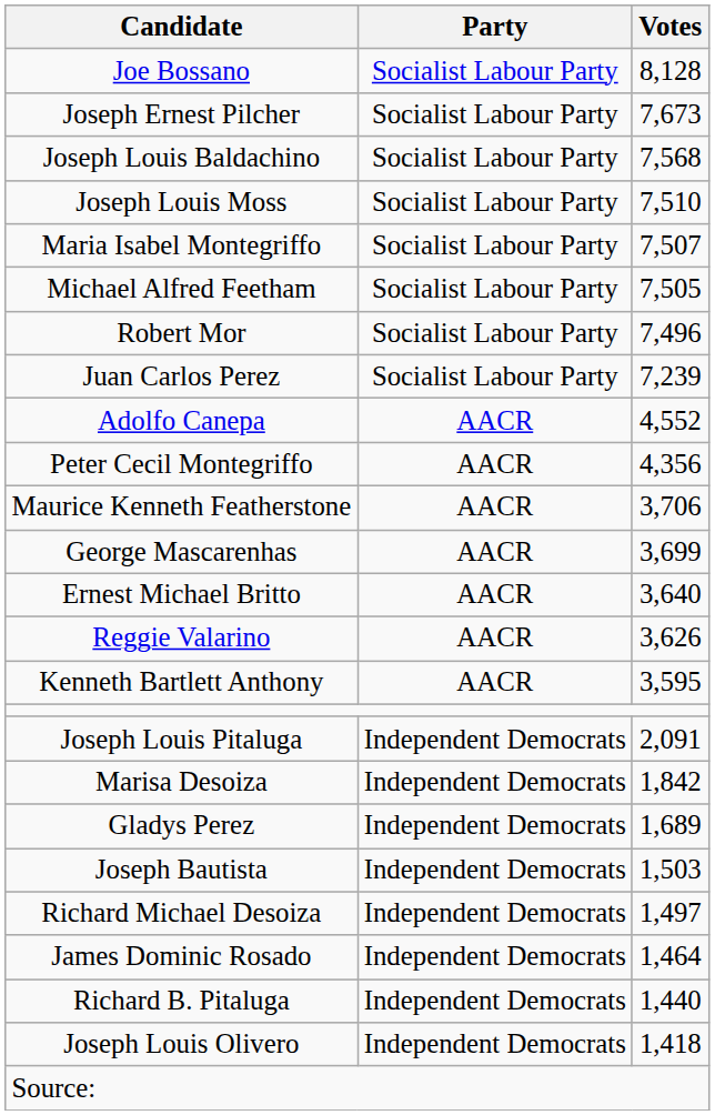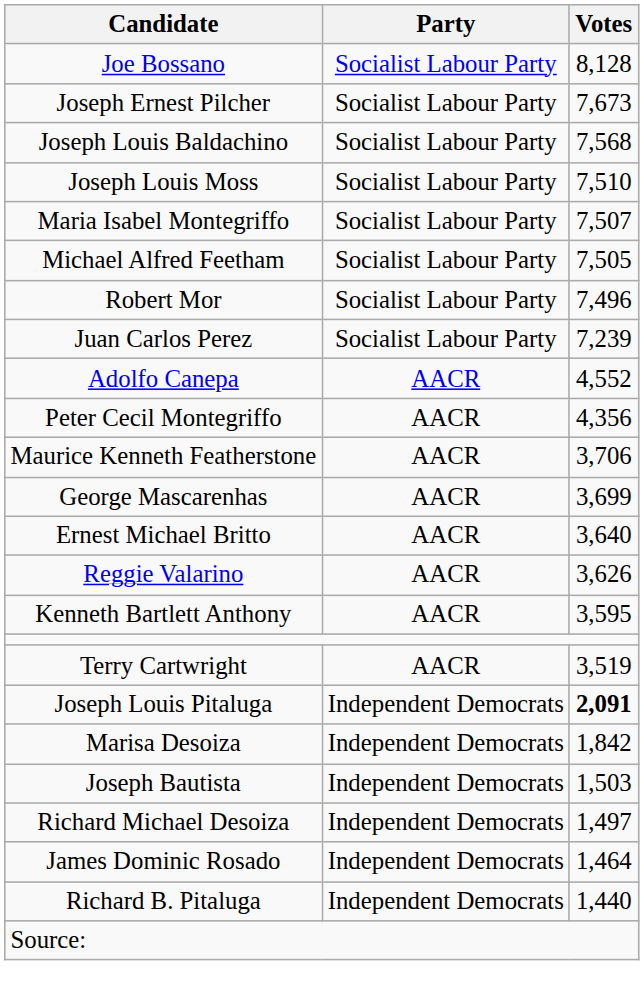 <table class="wikitable" style=text-align:center>
 <tr>
 <th>Candidate</th>
 <th>Party</th>
 <th>Votes</th>
 </tr>
 <tr>
 <td><a href='#'>Joe Bossano</a></td>
 <td><a href='#'>Socialist Labour Party</a></td>
 <td>8,128</td>
 </tr>
 <tr>
 <td>Joseph Ernest Pilcher</td>
 <td>Socialist Labour Party</td>
 <td>7,673</td>
 </tr>
 <tr>
 <td>Joseph Louis Baldachino</td>
 <td>Socialist Labour Party</td>
 <td>7,568</td>
 </tr>
 <tr>
 <td>Joseph Louis Moss</td>
 <td>Socialist Labour Party</td>
 <td>7,510</td>
 </tr>
 <tr>
 <td>Maria Isabel Montegriffo</td>
 <td>Socialist Labour Party</td>
 <td>7,507</td>
 </tr>
 <tr>
 <td>Michael Alfred Feetham</td>
 <td>Socialist Labour Party</td>
 <td>7,505</td>
 </tr>
 <tr>
 <td>Robert Mor</td>
 <td>Socialist Labour Party</td>
 <td>7,496</td>
 </tr>
 <tr>
 <td>Juan Carlos Perez</td>
 <td>Socialist Labour Party</td>
 <td>7,239</td>
 </tr>
 <tr>
 <td><a href='#'>Adolfo Canepa</a></td>
 <td><a href='#'>AACR</a></td>
 <td>4,552</td>
 </tr>
 <tr>
 <td>Peter Cecil Montegriffo</td>
 <td>AACR</td>
 <td>4,356</td>
 </tr>
 <tr>
 <td>Maurice Kenneth Featherstone</td>
 <td>AACR</td>
 <td>3,706</td>
 </tr>
 <tr>
 <td>George Mascarenhas</td>
 <td>AACR</td>
 <td>3,699</td>
 </tr>
 <tr>
 <td>Ernest Michael Britto</td>
 <td>AACR</td>
 <td>3,640</td>
 </tr>
 <tr>
 <td><a href='#'>Reggie Valarino</a></td>
 <td>AACR</td>
 <td>3,626</td>
 </tr>
 <tr>
 <td>Kenneth Bartlett Anthony</td>
 <td>AACR</td>
 <td>3,595</td>
 </tr>
 <tr>
 <td colspan=3></td>
 </tr>
 <tr>
+<td>Terry Cartwright</td>
+<td>AACR</td>
+<td>3,519</td>
+</tr>
+<tr>
 <td>Joseph Louis Pitaluga</td>
 <td>Independent Democrats</td>
-<td>2,091</td>
+<td><strong>2,091</strong></td>
 </tr>
 <tr>
 <td>Marisa Desoiza</td>
 <td>Independent Democrats</td>
 <td>1,842</td>
-</tr>
-<tr>
-<td>Gladys Perez</td>
-<td>Independent Democrats</td>
-<td>1,689</td>
 </tr>
 <tr>
 <td>Joseph Bautista</td>
 <td>Independent Democrats</td>
 <td>1,503</td>
 </tr>
 <tr>
 <td>Richard Michael Desoiza</td>
 <td>Independent Democrats</td>
 <td>1,497</td>
 </tr>
 <tr>
 <td>James Dominic Rosado</td>
 <td>Independent Democrats</td>
 <td>1,464</td>
 </tr>
 <tr>
 <td>Richard B. Pitaluga</td>
 <td>Independent Democrats</td>
 <td>1,440</td>
 </tr>
 <tr>
-<td>Joseph Louis Olivero</td>
-<td>Independent Democrats</td>
-<td>1,418</td>
-</tr>
-<tr>
 <td colspan=3 align=left>Source: </td>
 </tr>
 </table>
